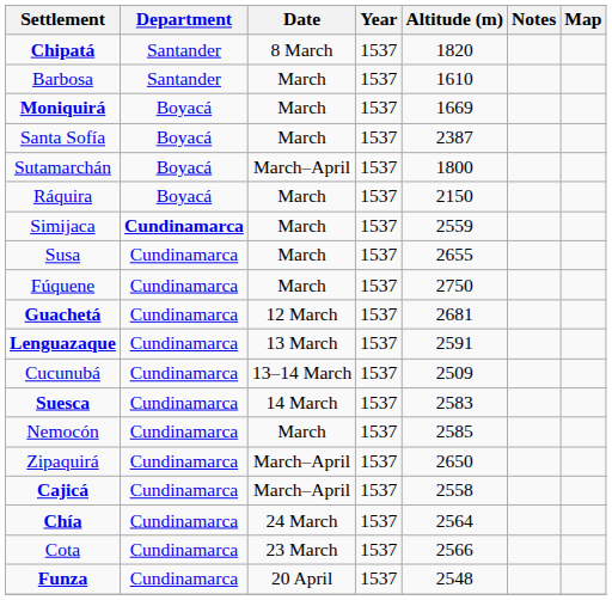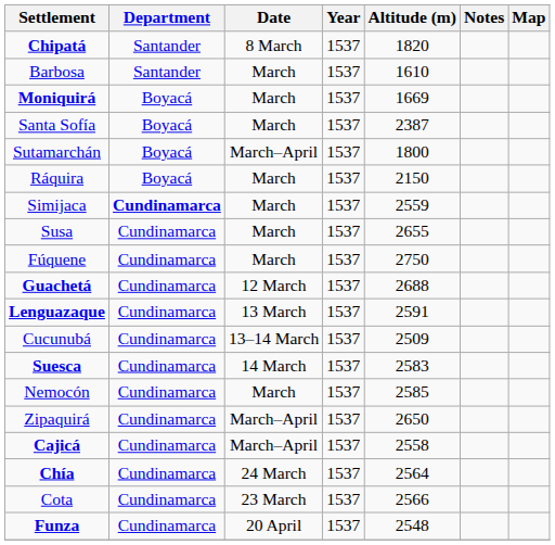 <table class="wikitable sortable" style="text-align:center">
 <tr>
 <th scope="col">Settlement<br></th>
 <th scope="col"><a href='#'>Department</a></th>
 <th scope="col">Date</th>
 <th scope="col">Year</th>
 <th scope="col">Altitude (m)<br></th>
 <th scope="col">Notes</th>
 <th scope="col">Map</th>
 </tr>
 <tr>
 <td><strong><a href='#'>Chipatá</a></strong></td>
 <td><a href='#'>Santander</a></td>
 <td>8 March</td>
 <td>1537</td>
 <td>1820</td>
 <td></td>
 <td></td>
 </tr>
 <tr>
 <td><a href='#'>Barbosa</a></td>
 <td><a href='#'>Santander</a></td>
 <td>March</td>
 <td>1537</td>
 <td>1610</td>
 <td></td>
 <td></td>
 </tr>
 <tr>
 <td><strong><a href='#'>Moniquirá</a></strong></td>
 <td><a href='#'>Boyacá</a></td>
 <td>March</td>
 <td>1537</td>
 <td>1669</td>
 <td></td>
 <td></td>
 </tr>
 <tr>
 <td><a href='#'>Santa Sofía</a></td>
 <td><a href='#'>Boyacá</a></td>
 <td>March</td>
 <td>1537</td>
 <td>2387</td>
 <td></td>
 <td></td>
 </tr>
 <tr>
 <td><a href='#'>Sutamarchán</a></td>
 <td><a href='#'>Boyacá</a></td>
 <td>March–April</td>
 <td>1537</td>
 <td>1800</td>
 <td></td>
 <td></td>
 </tr>
 <tr>
 <td><a href='#'>Ráquira</a></td>
 <td><a href='#'>Boyacá</a></td>
 <td>March</td>
 <td>1537</td>
 <td>2150</td>
 <td></td>
 <td></td>
 </tr>
 <tr>
 <td><a href='#'>Simijaca</a></td>
 <td><strong><a href='#'>Cundinamarca</a></strong></td>
 <td>March</td>
 <td>1537</td>
 <td>2559</td>
 <td></td>
 <td></td>
 </tr>
 <tr>
 <td><a href='#'>Susa</a></td>
 <td><a href='#'>Cundinamarca</a></td>
 <td>March</td>
 <td>1537</td>
 <td>2655</td>
 <td></td>
 <td></td>
 </tr>
 <tr>
 <td><a href='#'>Fúquene</a></td>
 <td><a href='#'>Cundinamarca</a></td>
 <td>March</td>
 <td>1537</td>
 <td>2750</td>
 <td></td>
 <td></td>
 </tr>
 <tr>
 <td><strong><a href='#'>Guachetá</a></strong></td>
 <td><a href='#'>Cundinamarca</a></td>
 <td>12 March</td>
 <td>1537</td>
-<td>2681</td>
+<td>2688</td>
 <td></td>
 <td></td>
 </tr>
 <tr>
 <td><strong><a href='#'>Lenguazaque</a></strong></td>
 <td><a href='#'>Cundinamarca</a></td>
 <td>13 March</td>
 <td>1537</td>
 <td>2591</td>
 <td></td>
 <td></td>
 </tr>
 <tr>
 <td><a href='#'>Cucunubá</a></td>
 <td><a href='#'>Cundinamarca</a></td>
 <td>13–14 March</td>
 <td>1537</td>
 <td>2509</td>
 <td></td>
 <td></td>
 </tr>
 <tr>
 <td><strong><a href='#'>Suesca</a></strong></td>
 <td><a href='#'>Cundinamarca</a></td>
 <td>14 March</td>
 <td>1537</td>
 <td>2583</td>
 <td></td>
 <td></td>
 </tr>
 <tr>
 <td><a href='#'>Nemocón</a></td>
 <td><a href='#'>Cundinamarca</a></td>
 <td>March</td>
 <td>1537</td>
 <td>2585</td>
 <td></td>
 <td></td>
 </tr>
 <tr>
 <td><a href='#'>Zipaquirá</a></td>
 <td><a href='#'>Cundinamarca</a></td>
 <td>March–April</td>
 <td>1537</td>
 <td>2650</td>
 <td></td>
 <td></td>
 </tr>
 <tr>
 <td><strong><a href='#'>Cajicá</a></strong></td>
 <td><a href='#'>Cundinamarca</a></td>
 <td>March–April</td>
 <td>1537</td>
 <td>2558</td>
 <td></td>
 <td></td>
 </tr>
 <tr>
 <td><strong><a href='#'>Chía</a></strong></td>
 <td><a href='#'>Cundinamarca</a></td>
 <td>24 March</td>
 <td>1537</td>
 <td>2564</td>
 <td></td>
 <td></td>
 </tr>
 <tr>
 <td><a href='#'>Cota</a></td>
 <td><a href='#'>Cundinamarca</a></td>
 <td>23 March</td>
 <td>1537</td>
 <td>2566</td>
 <td></td>
 <td></td>
 </tr>
 <tr>
 <td><strong><a href='#'>Funza</a></strong></td>
 <td><a href='#'>Cundinamarca</a></td>
 <td>20 April</td>
 <td>1537</td>
 <td>2548</td>
 <td></td>
 <td></td>
 </tr>
 <tr>
 </tr>
 </table>
